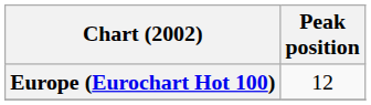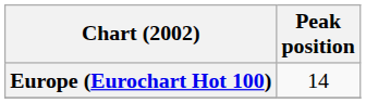 <table class="wikitable sortable plainrowheaders" style="text-align:center">
 <tr>
 <th scope="col">Chart (2002)</th>
 <th scope="col">Peak<br>position</th>
 </tr>
 <tr>
 <th scope="row">Europe (<a href='#'>Eurochart Hot 100</a>)</th>
-<td>12</td>
+<td>14</td>
 </tr>
 <tr>
 </tr>
 <tr>
 </tr>
 <tr>
 </tr>
 </table>
